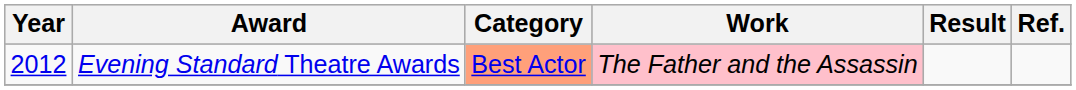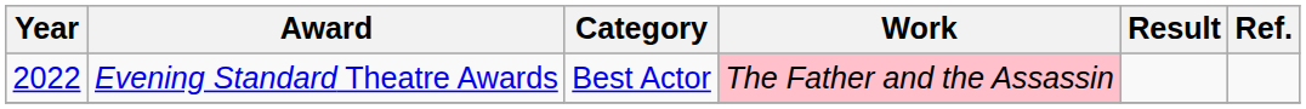 <table class="wikitable plainrowheaders">
 <tr>
 <th>Year</th>
 <th>Award</th>
 <th>Category</th>
 <th>Work</th>
 <th>Result</th>
 <th>Ref.</th>
 </tr>
 <tr>
-<td><a href='#'>2012</a></td>
+<td><a href='#'>2022</a></td>
 <td><a href='#'><em>Evening Standard</em> Theatre Awards</a></td>
-<td style="background: lightsalmon;"><a href='#'>Best Actor</a></td>
+<td><a href='#'>Best Actor</a></td>
 <td style="background: pink;"><em>The Father and the Assassin</em></td>
 <td></td>
 <td></td>
 </tr>
 <tr>
 </tr>
 </table>
